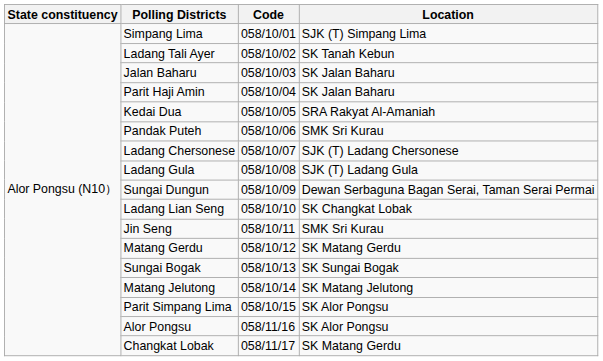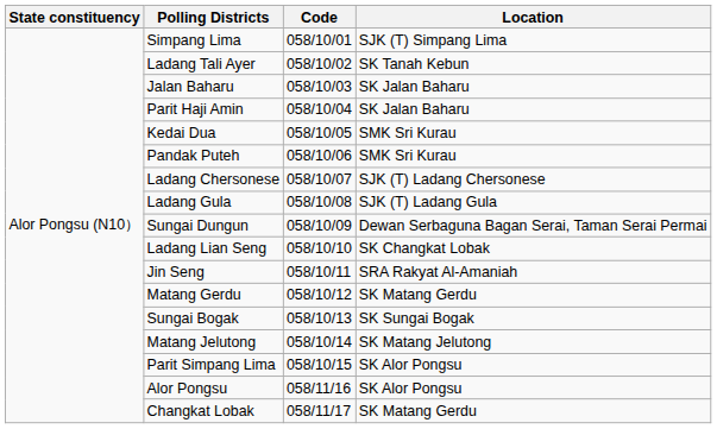 <table class="wikitable sortable mw-collapsible" style="white-space:nowrap;font-size:85%">
 <tr>
 <th>State constituency</th>
 <th>Polling Districts</th>
 <th>Code</th>
 <th>Location</th>
 </tr>
 <tr>
 <td rowspan="17">Alor Pongsu (N10）</td>
 <td>Simpang Lima</td>
 <td>058/10/01</td>
 <td>SJK (T) Simpang Lima</td>
 </tr>
 <tr>
 <td>Ladang Tali Ayer</td>
 <td>058/10/02</td>
 <td>SK Tanah Kebun</td>
 </tr>
 <tr>
 <td>Jalan Baharu</td>
 <td>058/10/03</td>
 <td>SK Jalan Baharu</td>
 </tr>
 <tr>
 <td>Parit Haji Amin</td>
 <td>058/10/04</td>
 <td>SK Jalan Baharu</td>
 </tr>
 <tr>
 <td>Kedai Dua</td>
 <td>058/10/05</td>
-<td>SRA Rakyat Al-Amaniah</td>
+<td>SMK Sri Kurau</td>
 </tr>
 <tr>
 <td>Pandak Puteh</td>
 <td>058/10/06</td>
 <td>SMK Sri Kurau</td>
 </tr>
 <tr>
 <td>Ladang Chersonese</td>
 <td>058/10/07</td>
 <td>SJK (T) Ladang Chersonese</td>
 </tr>
 <tr>
 <td>Ladang Gula</td>
 <td>058/10/08</td>
 <td>SJK (T) Ladang Gula</td>
 </tr>
 <tr>
 <td>Sungai Dungun</td>
 <td>058/10/09</td>
 <td>Dewan Serbaguna Bagan Serai, Taman Serai Permai</td>
 </tr>
 <tr>
 <td>Ladang Lian Seng</td>
 <td>058/10/10</td>
 <td>SK Changkat Lobak</td>
 </tr>
 <tr>
 <td>Jin Seng</td>
 <td>058/10/11</td>
-<td>SMK Sri Kurau</td>
+<td>SRA Rakyat Al-Amaniah</td>
 </tr>
 <tr>
 <td>Matang Gerdu</td>
 <td>058/10/12</td>
 <td>SK Matang Gerdu</td>
 </tr>
 <tr>
 <td>Sungai Bogak</td>
 <td>058/10/13</td>
 <td>SK Sungai Bogak</td>
 </tr>
 <tr>
 <td>Matang Jelutong</td>
 <td>058/10/14</td>
 <td>SK Matang Jelutong</td>
 </tr>
 <tr>
 <td>Parit Simpang Lima</td>
 <td>058/10/15</td>
 <td>SK Alor Pongsu</td>
 </tr>
 <tr>
 <td>Alor Pongsu</td>
 <td>058/11/16</td>
 <td>SK Alor Pongsu</td>
 </tr>
 <tr>
 <td>Changkat Lobak</td>
 <td>058/11/17</td>
 <td>SK Matang Gerdu</td>
 </tr>
 </table>
